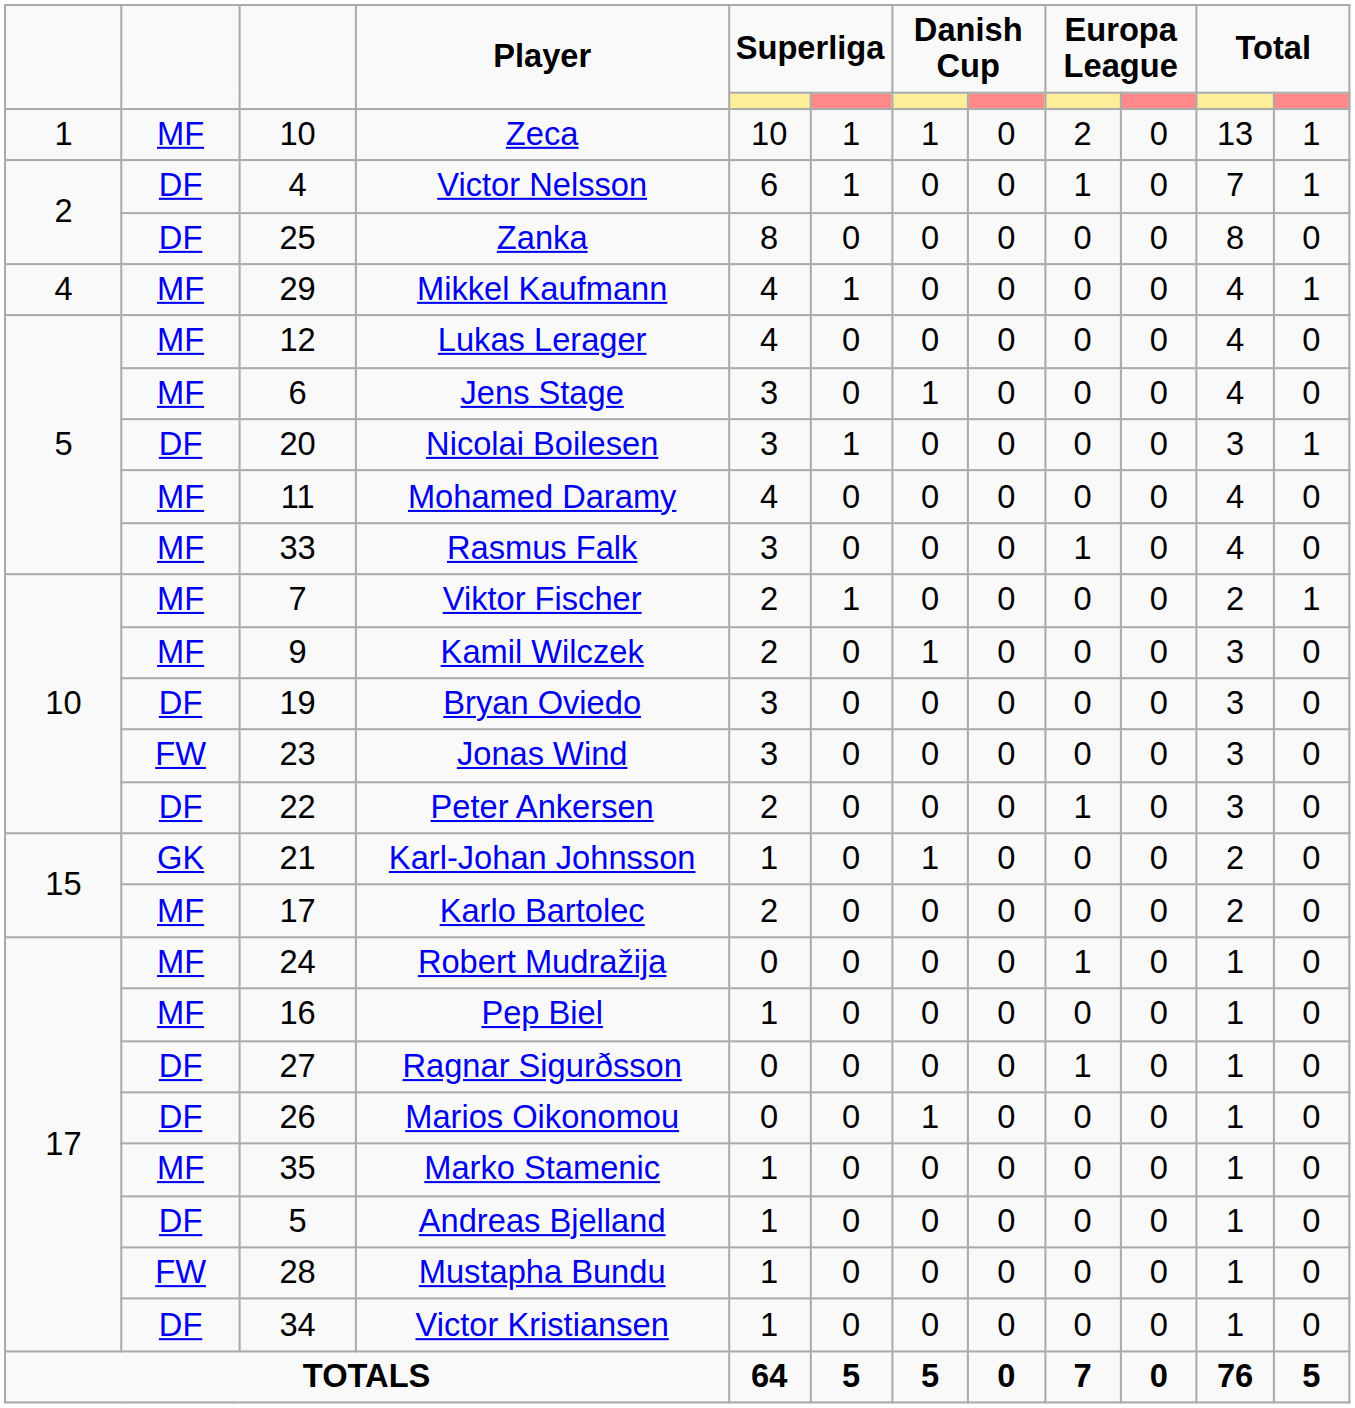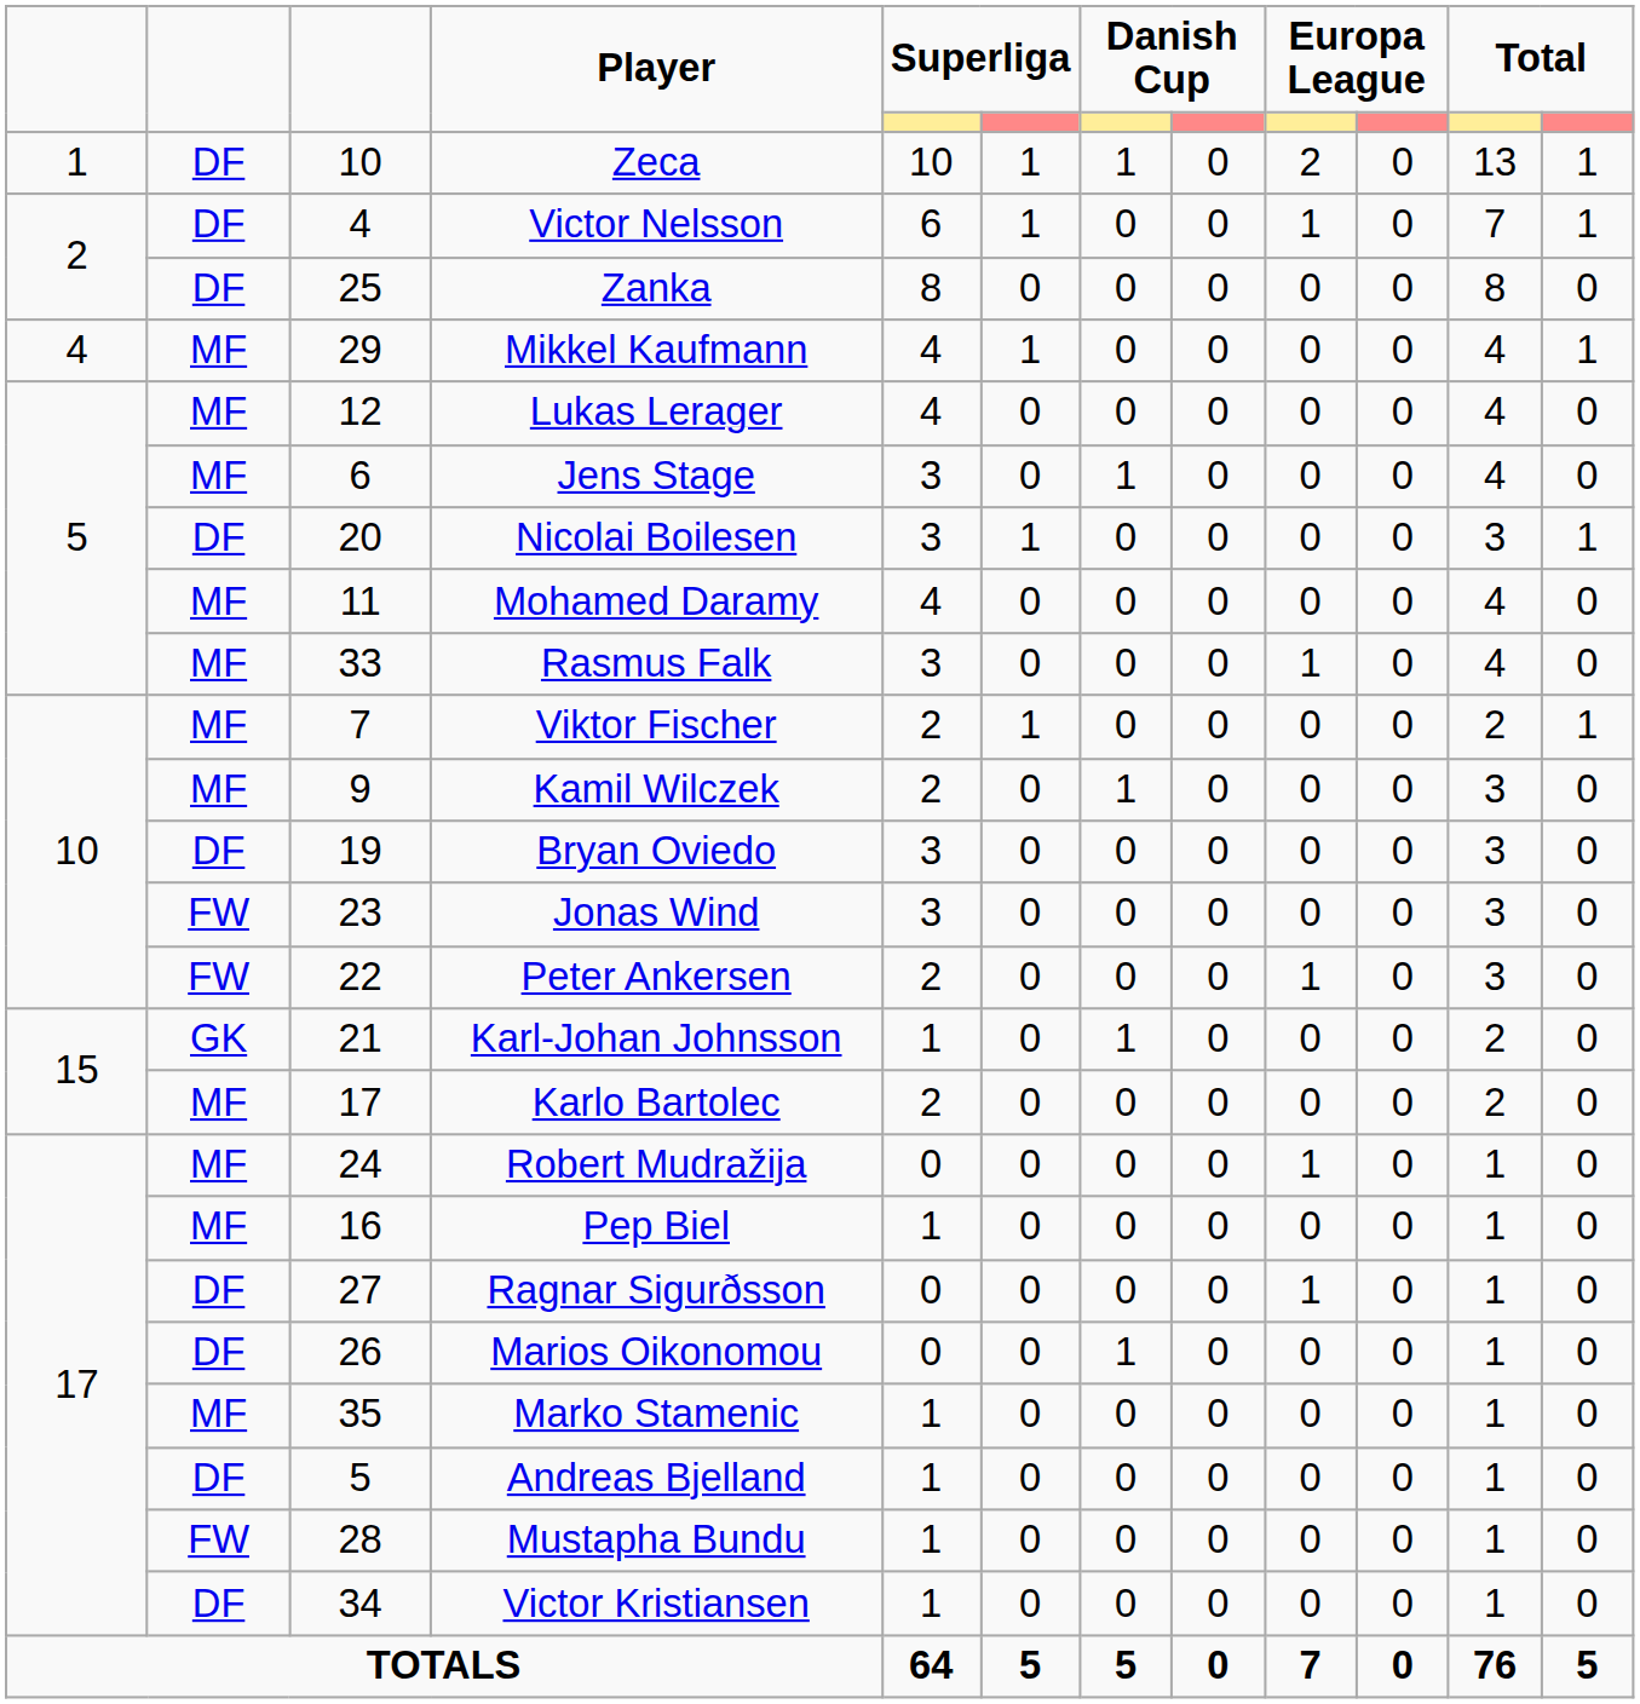 <table class="wikitable sortable" style="text-align:center;">
 <tr>
 <td rowspan="2"  style="width:50px;"><strong></strong></td>
 <td rowspan="2"  style="width:50px;"><strong></strong></td>
 <td rowspan="2"  style="width:50px;"><strong></strong></td>
 <td rowspan="2"  style="width:175px;"><strong>Player</strong></td>
 <td colspan="2"><strong>Superliga</strong></td>
 <td colspan="2"><strong>Danish Cup</strong></td>
 <td colspan="2"><strong>Europa League</strong></td>
 <td colspan="2"><strong>Total</strong></td>
 </tr>
 <tr>
 <th style="width:30px; background:#fe9;"></th>
 <th style="width:30px; background:#ff8888;"></th>
 <th style="width:30px; background:#fe9;"></th>
 <th style="width:30px; background:#ff8888;"></th>
 <th style="width:30px; background:#fe9;"></th>
 <th style="width:30px; background:#ff8888;"></th>
 <th style="width:30px; background:#fe9;"></th>
 <th style="width:30px; background:#ff8888;"></th>
 </tr>
 <tr>
 <td rowspan=1>1</td>
-<td><a href='#'>MF</a></td>
+<td><a href='#'>DF</a></td>
 <td>10</td>
 <td>  <a href='#'>Zeca</a></td>
 <td>10</td>
 <td>1</td>
 <td>1</td>
 <td>0</td>
 <td>2</td>
 <td>0</td>
 <td>13</td>
 <td>1</td>
 </tr>
 <tr>
 <td rowspan=2>2</td>
 <td><a href='#'>DF</a></td>
 <td>4</td>
 <td> <a href='#'>Victor Nelsson</a></td>
 <td>6</td>
 <td>1</td>
 <td>0</td>
 <td>0</td>
 <td>1</td>
 <td>0</td>
 <td>7</td>
 <td>1</td>
 </tr>
 <tr>
 <td><a href='#'>DF</a></td>
 <td>25</td>
 <td> <a href='#'>Zanka</a></td>
 <td>8</td>
 <td>0</td>
 <td>0</td>
 <td>0</td>
 <td>0</td>
 <td>0</td>
 <td>8</td>
 <td>0</td>
 </tr>
 <tr>
 <td rowspan=1>4</td>
 <td><a href='#'>MF</a></td>
 <td>29</td>
 <td> <a href='#'>Mikkel Kaufmann</a></td>
 <td>4</td>
 <td>1</td>
 <td>0</td>
 <td>0</td>
 <td>0</td>
 <td>0</td>
 <td>4</td>
 <td>1</td>
 </tr>
 <tr>
 <td rowspan=5>5</td>
 <td><a href='#'>MF</a></td>
 <td>12</td>
 <td> <a href='#'>Lukas Lerager</a></td>
 <td>4</td>
 <td>0</td>
 <td>0</td>
 <td>0</td>
 <td>0</td>
 <td>0</td>
 <td>4</td>
 <td>0</td>
 </tr>
 <tr>
 <td><a href='#'>MF</a></td>
 <td>6</td>
 <td> <a href='#'>Jens Stage</a></td>
 <td>3</td>
 <td>0</td>
 <td>1</td>
 <td>0</td>
 <td>0</td>
 <td>0</td>
 <td>4</td>
 <td>0</td>
 </tr>
 <tr>
 <td><a href='#'>DF</a></td>
 <td>20</td>
 <td> <a href='#'>Nicolai Boilesen</a></td>
 <td>3</td>
 <td>1</td>
 <td>0</td>
 <td>0</td>
 <td>0</td>
 <td>0</td>
 <td>3</td>
 <td>1</td>
 </tr>
 <tr>
 <td><a href='#'>MF</a></td>
 <td>11</td>
 <td> <a href='#'>Mohamed Daramy</a></td>
 <td>4</td>
 <td>0</td>
 <td>0</td>
 <td>0</td>
 <td>0</td>
 <td>0</td>
 <td>4</td>
 <td>0</td>
 </tr>
 <tr>
 <td><a href='#'>MF</a></td>
 <td>33</td>
 <td> <a href='#'>Rasmus Falk</a></td>
 <td>3</td>
 <td>0</td>
 <td>0</td>
 <td>0</td>
 <td>1</td>
 <td>0</td>
 <td>4</td>
 <td>0</td>
 </tr>
 <tr>
 <td rowspan=5>10</td>
 <td><a href='#'>MF</a></td>
 <td>7</td>
 <td> <a href='#'>Viktor Fischer</a></td>
 <td>2</td>
 <td>1</td>
 <td>0</td>
 <td>0</td>
 <td>0</td>
 <td>0</td>
 <td>2</td>
 <td>1</td>
 </tr>
 <tr>
 <td><a href='#'>MF</a></td>
 <td>9</td>
 <td> <a href='#'>Kamil Wilczek</a></td>
 <td>2</td>
 <td>0</td>
 <td>1</td>
 <td>0</td>
 <td>0</td>
 <td>0</td>
 <td>3</td>
 <td>0</td>
 </tr>
 <tr>
 <td><a href='#'>DF</a></td>
 <td>19</td>
 <td> <a href='#'>Bryan Oviedo</a></td>
 <td>3</td>
 <td>0</td>
 <td>0</td>
 <td>0</td>
 <td>0</td>
 <td>0</td>
 <td>3</td>
 <td>0</td>
 </tr>
 <tr>
 <td><a href='#'>FW</a></td>
 <td>23</td>
 <td> <a href='#'>Jonas Wind</a></td>
 <td>3</td>
 <td>0</td>
 <td>0</td>
 <td>0</td>
 <td>0</td>
 <td>0</td>
 <td>3</td>
 <td>0</td>
 </tr>
 <tr>
-<td><a href='#'>DF</a></td>
+<td><a href='#'>FW</a></td>
 <td>22</td>
 <td> <a href='#'>Peter Ankersen</a></td>
 <td>2</td>
 <td>0</td>
 <td>0</td>
 <td>0</td>
 <td>1</td>
 <td>0</td>
 <td>3</td>
 <td>0</td>
 </tr>
 <tr>
 <td rowspan=2>15</td>
 <td><a href='#'>GK</a></td>
 <td>21</td>
 <td> <a href='#'>Karl-Johan Johnsson</a></td>
 <td>1</td>
 <td>0</td>
 <td>1</td>
 <td>0</td>
 <td>0</td>
 <td>0</td>
 <td>2</td>
 <td>0</td>
 </tr>
 <tr>
 <td><a href='#'>MF</a></td>
 <td>17</td>
 <td> <a href='#'>Karlo Bartolec</a></td>
 <td>2</td>
 <td>0</td>
 <td>0</td>
 <td>0</td>
 <td>0</td>
 <td>0</td>
 <td>2</td>
 <td>0</td>
 </tr>
 <tr>
 <td rowspan=8>17</td>
 <td><a href='#'>MF</a></td>
 <td>24</td>
 <td> <a href='#'>Robert Mudražija</a></td>
 <td>0</td>
 <td>0</td>
 <td>0</td>
 <td>0</td>
 <td>1</td>
 <td>0</td>
 <td>1</td>
 <td>0</td>
 </tr>
 <tr>
 <td><a href='#'>MF</a></td>
 <td>16</td>
 <td> <a href='#'>Pep Biel</a></td>
 <td>1</td>
 <td>0</td>
 <td>0</td>
 <td>0</td>
 <td>0</td>
 <td>0</td>
 <td>1</td>
 <td>0</td>
 </tr>
 <tr>
 <td><a href='#'>DF</a></td>
 <td>27</td>
 <td> <a href='#'>Ragnar Sigurðsson</a></td>
 <td>0</td>
 <td>0</td>
 <td>0</td>
 <td>0</td>
 <td>1</td>
 <td>0</td>
 <td>1</td>
 <td>0</td>
 </tr>
 <tr>
 <td><a href='#'>DF</a></td>
 <td>26</td>
 <td> <a href='#'>Marios Oikonomou</a></td>
 <td>0</td>
 <td>0</td>
 <td>1</td>
 <td>0</td>
 <td>0</td>
 <td>0</td>
 <td>1</td>
 <td>0</td>
 </tr>
 <tr>
 <td><a href='#'>MF</a></td>
 <td>35</td>
 <td> <a href='#'>Marko Stamenic</a></td>
 <td>1</td>
 <td>0</td>
 <td>0</td>
 <td>0</td>
 <td>0</td>
 <td>0</td>
 <td>1</td>
 <td>0</td>
 </tr>
 <tr>
 <td><a href='#'>DF</a></td>
 <td>5</td>
 <td> <a href='#'>Andreas Bjelland</a></td>
 <td>1</td>
 <td>0</td>
 <td>0</td>
 <td>0</td>
 <td>0</td>
 <td>0</td>
 <td>1</td>
 <td>0</td>
 </tr>
 <tr>
 <td><a href='#'>FW</a></td>
 <td>28</td>
 <td> <a href='#'>Mustapha Bundu</a></td>
 <td>1</td>
 <td>0</td>
 <td>0</td>
 <td>0</td>
 <td>0</td>
 <td>0</td>
 <td>1</td>
 <td>0</td>
 </tr>
 <tr>
 <td><a href='#'>DF</a></td>
 <td>34</td>
 <td> <a href='#'>Victor Kristiansen</a></td>
 <td>1</td>
 <td>0</td>
 <td>0</td>
 <td>0</td>
 <td>0</td>
 <td>0</td>
 <td>1</td>
 <td>0</td>
 </tr>
 <tr>
 <td colspan="4"><strong>TOTALS</strong></td>
 <td><strong>64</strong></td>
 <td><strong>5</strong></td>
 <td><strong>5</strong></td>
 <td><strong>0</strong></td>
 <td><strong>7</strong></td>
 <td><strong>0</strong></td>
 <td><strong>76</strong></td>
 <td><strong>5</strong></td>
 </tr>
 </table>
